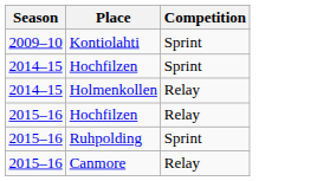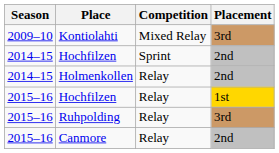 <table class="wikitable sortable">
 <tr>
 <th>Season</th>
 <th>Place</th>
 <th>Competition</th>
+<th>Placement</th>
 </tr>
 <tr>
 <td><a href='#'>2009–10</a></td>
 <td> <a href='#'>Kontiolahti</a></td>
-<td>Sprint</td>
+<td>Mixed Relay</td>
+<td bgcolor="cc9966">3rd</td>
 </tr>
 <tr>
 <td><a href='#'>2014–15</a></td>
 <td> <a href='#'>Hochfilzen</a></td>
 <td>Sprint</td>
+<td bgcolor="silver">2nd</td>
 </tr>
 <tr>
 <td><a href='#'>2014–15</a></td>
 <td> <a href='#'>Holmenkollen</a></td>
 <td>Relay</td>
+<td bgcolor="silver">2nd</td>
 </tr>
 <tr>
 <td><a href='#'>2015–16</a></td>
 <td> <a href='#'>Hochfilzen</a></td>
 <td>Relay</td>
+<td bgcolor="gold">1st</td>
 </tr>
 <tr>
 <td><a href='#'>2015–16</a></td>
 <td> <a href='#'>Ruhpolding</a></td>
-<td>Sprint</td>
+<td>Relay</td>
+<td bgcolor="cc9966">3rd</td>
 </tr>
 <tr>
 <td><a href='#'>2015–16</a></td>
 <td> <a href='#'>Canmore</a></td>
 <td>Relay</td>
+<td bgcolor="silver">2nd</td>
 </tr>
 </table>
